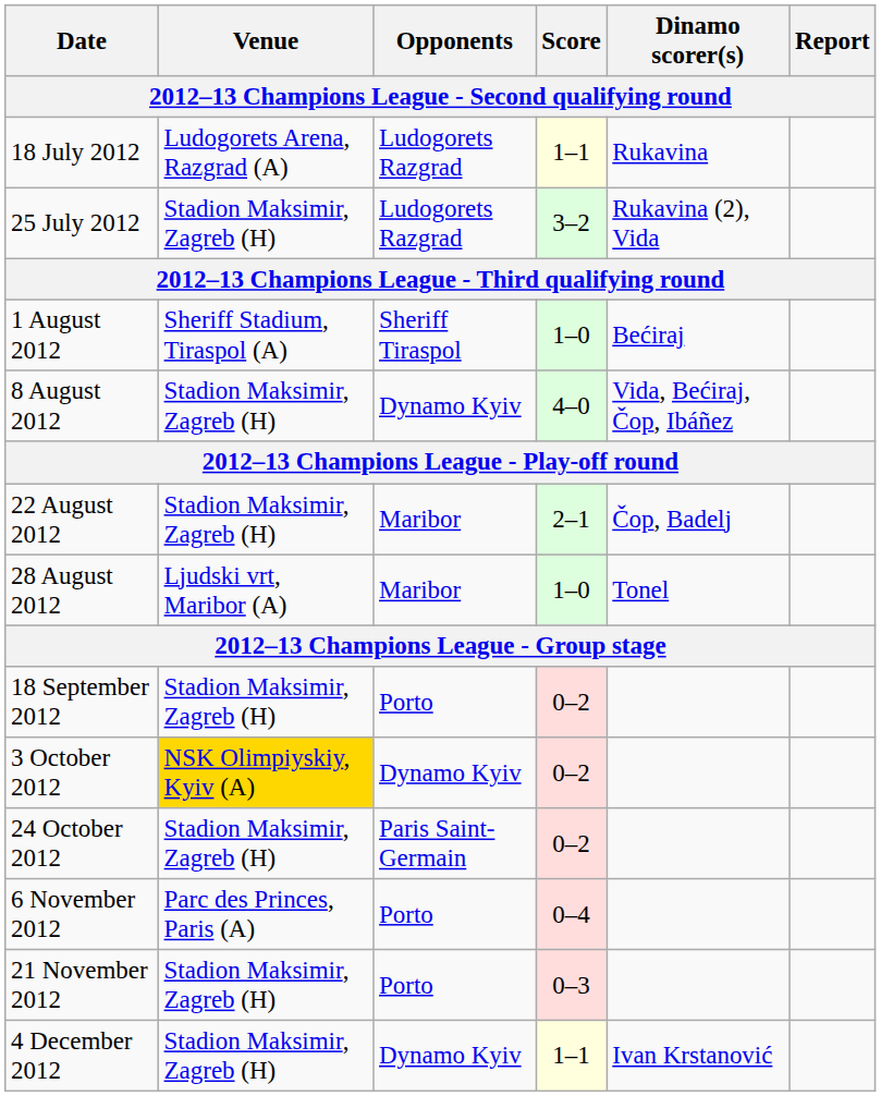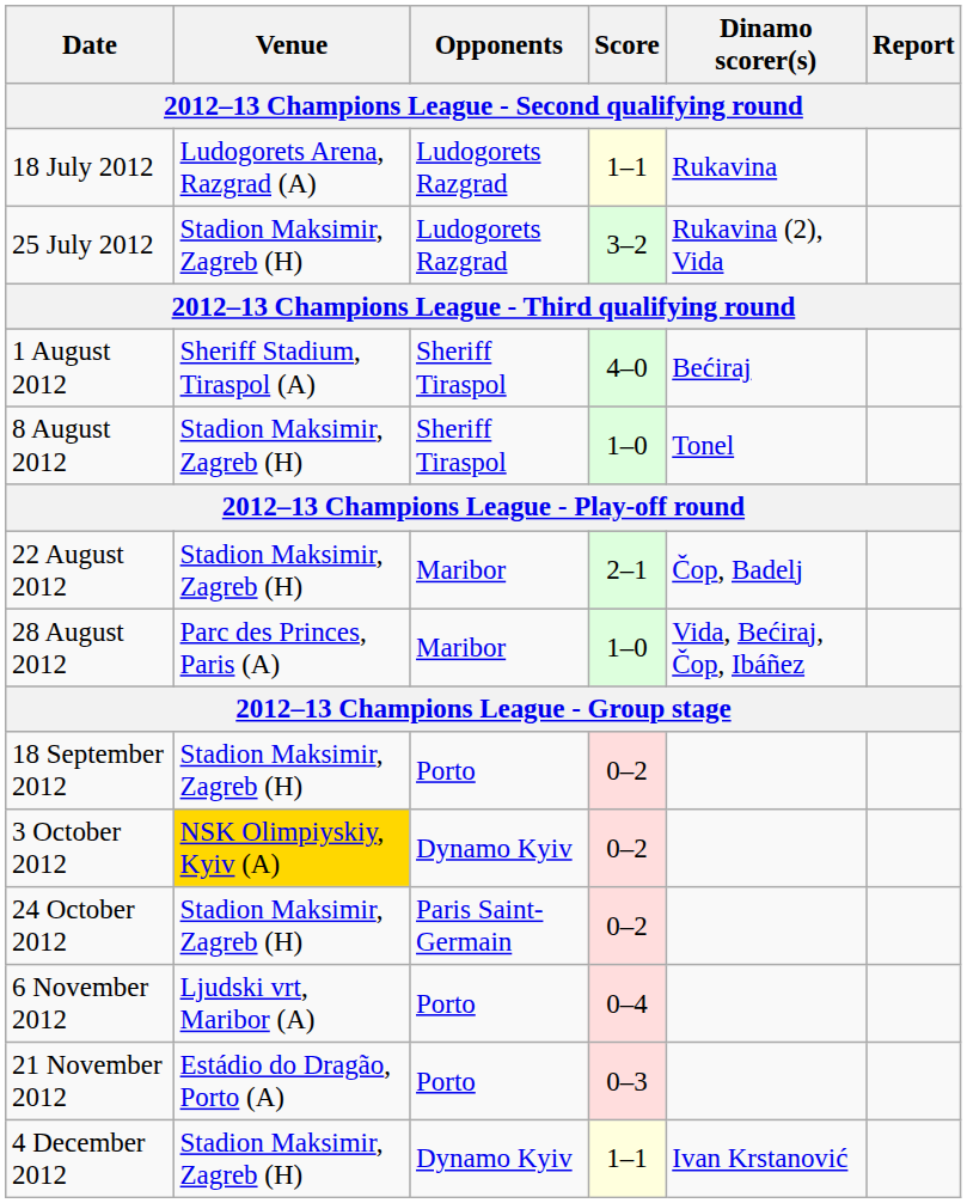 <table class="wikitable" width=85%; style="text-align: left; font-size:95%;">
 <tr>
 <th>Date</th>
 <th>Venue</th>
 <th>Opponents</th>
 <th>Score</th>
 <th>Dinamo scorer(s)</th>
 <th>Report</th>
 </tr>
 <tr>
 <th colspan=7><a href='#'>2012–13 Champions League - Second qualifying round</a></th>
 </tr>
 <tr>
 <td>18 July 2012</td>
 <td><a href='#'>Ludogorets Arena</a>, <a href='#'>Razgrad</a> (A)</td>
 <td> <a href='#'>Ludogorets Razgrad</a></td>
 <td align=center bgcolor=ffffdd>1–1</td>
 <td><a href='#'>Rukavina</a></td>
 <td></td>
 </tr>
 <tr>
 <td>25 July 2012</td>
 <td><a href='#'>Stadion Maksimir</a>, <a href='#'>Zagreb</a> (H)</td>
 <td> <a href='#'>Ludogorets Razgrad</a></td>
 <td align=center bgcolor=ddffdd>3–2</td>
 <td><a href='#'>Rukavina</a> (2), <a href='#'>Vida</a></td>
 <td></td>
 </tr>
 <tr>
 <th colspan=7><a href='#'>2012–13 Champions League - Third qualifying round</a></th>
 </tr>
 <tr>
 <td>1 August 2012</td>
 <td><a href='#'>Sheriff Stadium</a>, <a href='#'>Tiraspol</a> (A)</td>
 <td> <a href='#'>Sheriff Tiraspol</a></td>
-<td align=center bgcolor=ddffdd>1–0</td>
+<td align=center bgcolor=ddffdd>4–0</td>
 <td><a href='#'>Bećiraj</a></td>
 <td></td>
 </tr>
 <tr>
 <td>8 August 2012</td>
 <td><a href='#'>Stadion Maksimir</a>, <a href='#'>Zagreb</a> (H)</td>
-<td> <a href='#'>Dynamo Kyiv</a></td>
-<td align=center bgcolor=ddffdd>4–0</td>
-<td><a href='#'>Vida</a>, <a href='#'>Bećiraj</a>, <a href='#'>Čop</a>, <a href='#'>Ibáñez</a></td>
+<td> <a href='#'>Sheriff Tiraspol</a></td>
+<td align=center bgcolor=ddffdd>1–0</td>
+<td><a href='#'>Tonel</a></td>
 <td></td>
 </tr>
 <tr>
 <th colspan=7><a href='#'>2012–13 Champions League - Play-off round</a></th>
 </tr>
 <tr>
 <td>22 August 2012</td>
 <td><a href='#'>Stadion Maksimir</a>, <a href='#'>Zagreb</a> (H)</td>
 <td> <a href='#'>Maribor</a></td>
 <td align=center bgcolor=ddffdd>2–1</td>
 <td><a href='#'>Čop</a>, <a href='#'>Badelj</a></td>
 <td></td>
 </tr>
 <tr>
 <td>28 August 2012</td>
-<td><a href='#'>Ljudski vrt</a>, <a href='#'>Maribor</a> (A)</td>
+<td><a href='#'>Parc des Princes</a>, <a href='#'>Paris</a> (A)</td>
 <td> <a href='#'>Maribor</a></td>
 <td align=center bgcolor=ddffdd>1–0</td>
-<td><a href='#'>Tonel</a></td>
+<td><a href='#'>Vida</a>, <a href='#'>Bećiraj</a>, <a href='#'>Čop</a>, <a href='#'>Ibáñez</a></td>
 <td></td>
 </tr>
 <tr>
 <th colspan=7><a href='#'>2012–13 Champions League - Group stage</a></th>
 </tr>
 <tr>
 <td>18 September 2012</td>
 <td><a href='#'>Stadion Maksimir</a>, <a href='#'>Zagreb</a> (H)</td>
 <td> <a href='#'>Porto</a></td>
 <td align=center bgcolor=ffdddd>0–2</td>
 <td></td>
 <td></td>
 </tr>
 <tr>
 <td>3 October 2012</td>
 <td style="background: gold;"><a href='#'>NSK Olimpiyskiy</a>, <a href='#'>Kyiv</a> (A)</td>
 <td> <a href='#'>Dynamo Kyiv</a></td>
 <td align=center bgcolor=ffdddd>0–2</td>
 <td></td>
 <td></td>
 </tr>
 <tr>
 <td>24 October 2012</td>
 <td><a href='#'>Stadion Maksimir</a>, <a href='#'>Zagreb</a> (H)</td>
 <td> <a href='#'>Paris Saint-Germain</a></td>
 <td align=center bgcolor=ffdddd>0–2</td>
 <td></td>
 <td></td>
 </tr>
 <tr>
 <td>6 November 2012</td>
-<td><a href='#'>Parc des Princes</a>, <a href='#'>Paris</a> (A)</td>
+<td><a href='#'>Ljudski vrt</a>, <a href='#'>Maribor</a> (A)</td>
 <td> <a href='#'>Porto</a></td>
 <td align=center bgcolor=ffdddd>0–4</td>
 <td></td>
 <td></td>
 </tr>
 <tr>
 <td>21 November 2012</td>
-<td><a href='#'>Stadion Maksimir</a>, <a href='#'>Zagreb</a> (H)</td>
+<td><a href='#'>Estádio do Dragão</a>, <a href='#'>Porto</a> (A)</td>
 <td> <a href='#'>Porto</a></td>
 <td align=center bgcolor=ffdddd>0–3</td>
 <td></td>
 <td></td>
 </tr>
 <tr>
 <td>4 December 2012</td>
 <td><a href='#'>Stadion Maksimir</a>, <a href='#'>Zagreb</a> (H)</td>
 <td> <a href='#'>Dynamo Kyiv</a></td>
 <td align=center bgcolor=ffffdd>1–1</td>
 <td><a href='#'>Ivan Krstanović</a></td>
 <td></td>
 </tr>
 </table>
